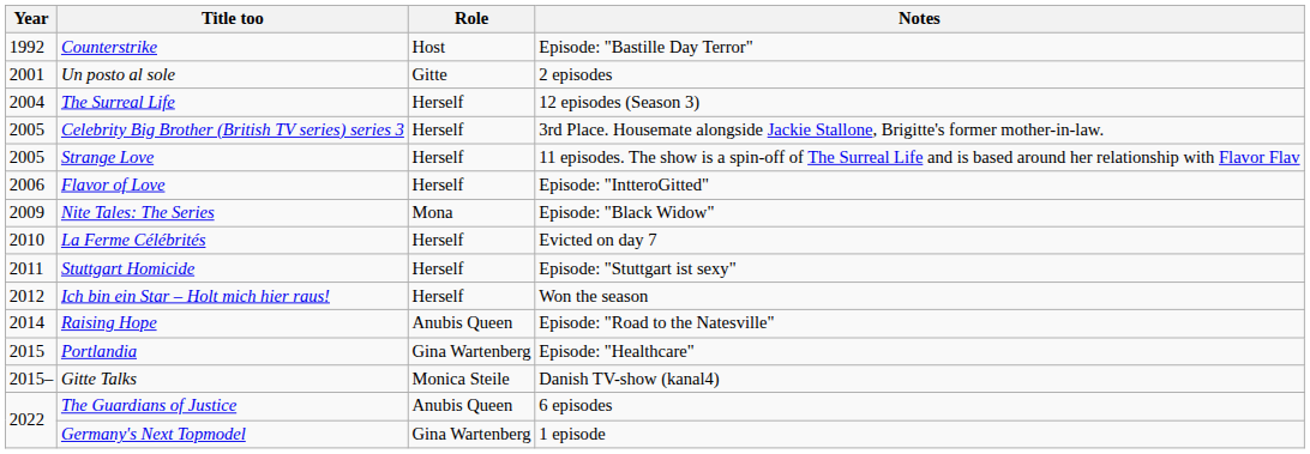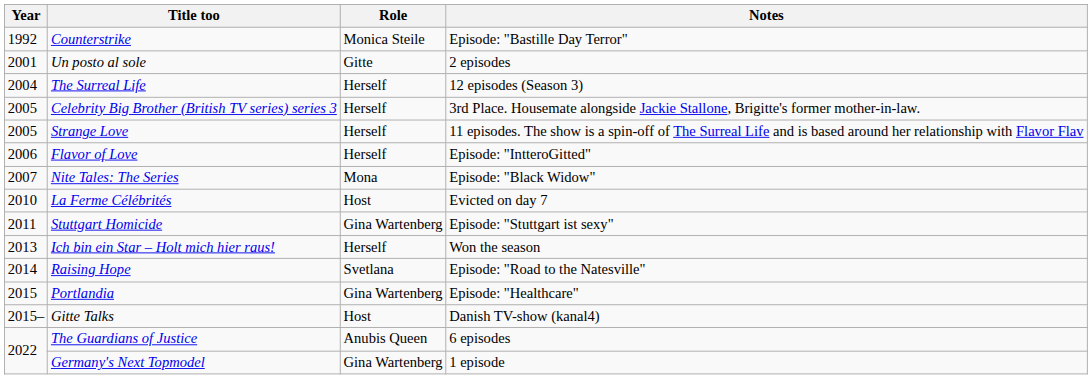 <table class="wikitable sortable">
 <tr>
 <th>Year</th>
 <th>Title too</th>
 <th>Role</th>
 <th>Notes</th>
 </tr>
 <tr flavor of love and surreal life 2005>
 <td>1992</td>
 <td><em><a href='#'>Counterstrike</a></em></td>
-<td>Host</td>
+<td>Monica Steile</td>
 <td>Episode: "Bastille Day Terror"</td>
 </tr>
 <tr>
 <td>2001</td>
 <td><em>Un posto al sole</em></td>
 <td>Gitte</td>
 <td>2 episodes</td>
 </tr>
 <tr>
 <td>2004</td>
 <td><em><a href='#'>The Surreal Life</a></em></td>
 <td>Herself</td>
 <td>12 episodes (Season 3)</td>
 </tr>
 <tr>
 <td>2005</td>
 <td><em><a href='#'>Celebrity Big Brother (British TV series) series 3</a></em></td>
 <td>Herself</td>
 <td>3rd Place. Housemate alongside <a href='#'>Jackie Stallone</a>, Brigitte's former mother-in-law.</td>
 </tr>
 <tr>
 <td>2005</td>
 <td><em><a href='#'>Strange Love</a></em></td>
 <td>Herself</td>
 <td>11 episodes. The show is a spin-off of <a href='#'>The Surreal Life</a> and is based around her relationship with <a href='#'>Flavor Flav</a></td>
 </tr>
 <tr>
 <td>2006</td>
 <td><em><a href='#'>Flavor of Love</a></em></td>
 <td>Herself</td>
 <td>Episode: "IntteroGitted"</td>
 </tr>
 <tr>
-<td>2009</td>
+<td>2007</td>
 <td><em><a href='#'>Nite Tales: The Series</a></em></td>
 <td>Mona</td>
 <td>Episode: "Black Widow"</td>
 </tr>
 <tr>
 <td>2010</td>
 <td><em><a href='#'>La Ferme Célébrités</a></em></td>
-<td>Herself</td>
+<td>Host</td>
 <td>Evicted on day 7</td>
 </tr>
 <tr>
 <td>2011</td>
 <td><em><a href='#'>Stuttgart Homicide</a></em></td>
-<td>Herself</td>
+<td>Gina Wartenberg</td>
 <td>Episode: "Stuttgart ist sexy"</td>
 </tr>
 <tr>
-<td>2012</td>
+<td>2013</td>
 <td><em><a href='#'>Ich bin ein Star – Holt mich hier raus!</a></em></td>
 <td>Herself</td>
 <td>Won the season</td>
 </tr>
 <tr>
 <td>2014</td>
 <td><em><a href='#'>Raising Hope</a></em></td>
-<td>Anubis Queen</td>
+<td>Svetlana</td>
 <td>Episode: "Road to the Natesville"</td>
 </tr>
 <tr>
 <td>2015</td>
 <td><em><a href='#'>Portlandia</a></em></td>
 <td>Gina Wartenberg</td>
 <td>Episode: "Healthcare"</td>
 </tr>
 <tr>
 <td>2015–</td>
 <td><em>Gitte Talks</em></td>
-<td>Monica Steile</td>
+<td>Host</td>
 <td>Danish TV-show (kanal4)</td>
 </tr>
 <tr>
 <td rowspan="2">2022</td>
 <td><em><a href='#'>The Guardians of Justice</a></em></td>
 <td>Anubis Queen</td>
 <td>6 episodes</td>
 </tr>
 <tr>
 <td><em><a href='#'>Germany's Next Topmodel</a></em></td>
 <td>Gina Wartenberg</td>
 <td>1 episode</td>
 </tr>
 </table>
